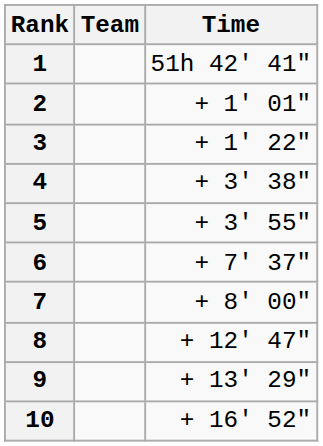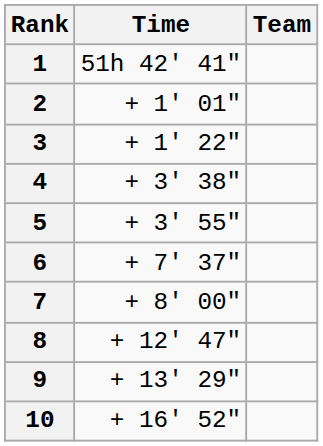 <table class="wikitable">
 <tr>
 <th scope="col">Rank</th>
+<th scope="col">Time</th>
 <th scope="col">Team</th>
-<th scope="col">Time</th>
 </tr>
 <tr>
 <th scope="row">1</th>
+<td align="right">51h 42' 41"</td>
 <td> </td>
-<td align="right">51h 42' 41"</td>
 </tr>
 <tr>
 <th scope="row">2</th>
+<td align="right">+ 1' 01"</td>
 <td> </td>
-<td align="right">+ 1' 01"</td>
 </tr>
 <tr>
 <th scope="row">3</th>
+<td align="right">+ 1' 22"</td>
 <td> </td>
-<td align="right">+ 1' 22"</td>
 </tr>
 <tr>
 <th scope="row">4</th>
+<td align="right">+ 3' 38"</td>
 <td> </td>
-<td align="right">+ 3' 38"</td>
 </tr>
 <tr>
 <th scope="row">5</th>
+<td align="right">+ 3' 55"</td>
 <td> </td>
-<td align="right">+ 3' 55"</td>
 </tr>
 <tr>
 <th scope="row">6</th>
+<td align="right">+ 7' 37"</td>
 <td> </td>
-<td align="right">+ 7' 37"</td>
 </tr>
 <tr>
 <th scope="row">7</th>
+<td align="right">+ 8' 00"</td>
 <td> </td>
-<td align="right">+ 8' 00"</td>
 </tr>
 <tr>
 <th scope="row">8</th>
+<td align="right">+ 12' 47"</td>
 <td> </td>
-<td align="right">+ 12' 47"</td>
 </tr>
 <tr>
 <th scope="row">9</th>
+<td align="right">+ 13' 29"</td>
 <td> </td>
-<td align="right">+ 13' 29"</td>
 </tr>
 <tr>
 <th scope="row">10</th>
+<td align="right">+ 16' 52"</td>
 <td> </td>
-<td align="right">+ 16' 52"</td>
 </tr>
 </table>
